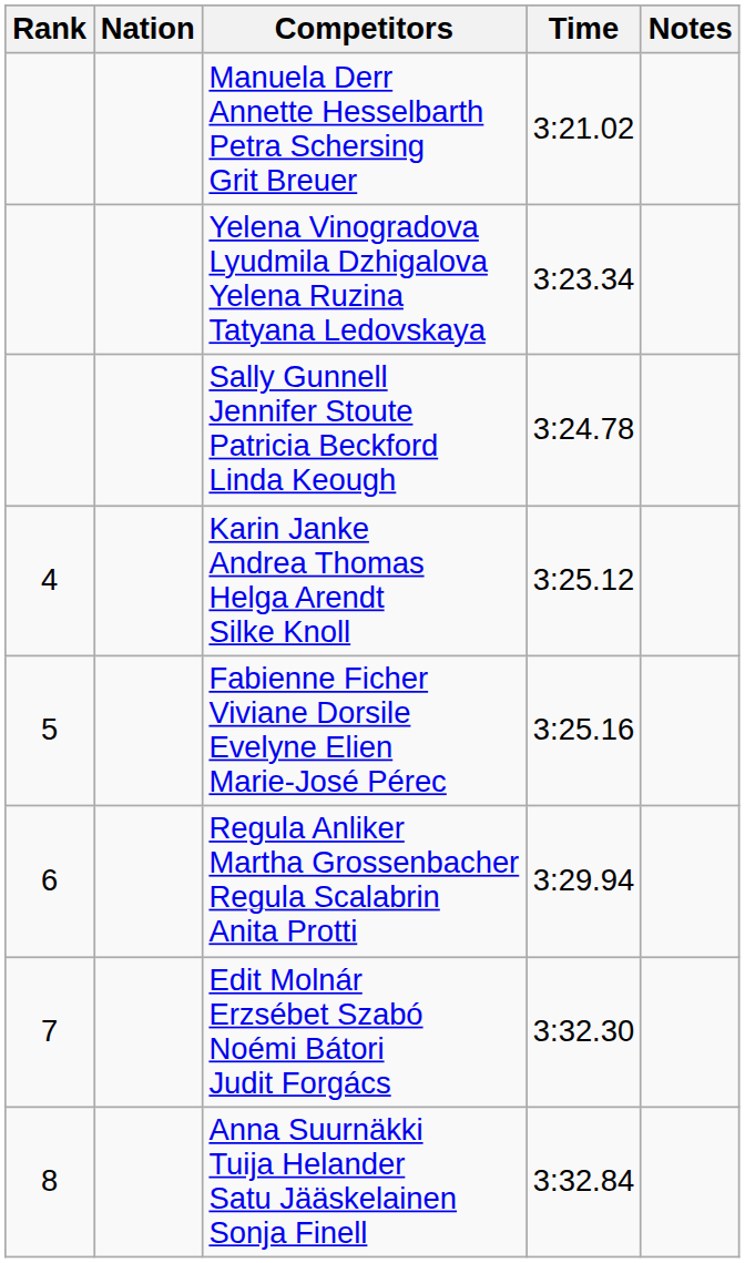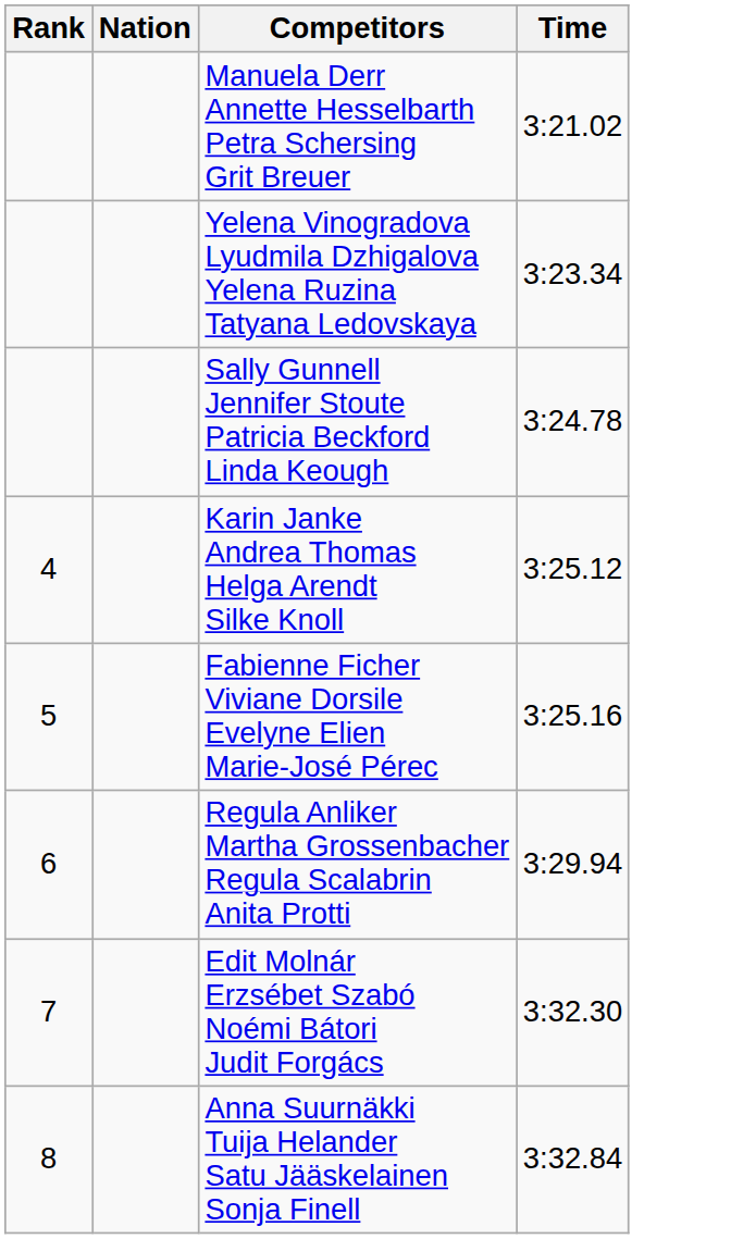 <table class="wikitable sortable" style="text-align:center">
 <tr>
 <th>Rank</th>
 <th>Nation</th>
 <th>Competitors</th>
 <th>Time</th>
-<th>Notes</th>
 </tr>
 <tr>
 <td></td>
 <td align=left></td>
 <td align=left><a href='#'>Manuela Derr</a><br><a href='#'>Annette Hesselbarth</a><br><a href='#'>Petra Schersing</a><br><a href='#'>Grit Breuer</a></td>
 <td>3:21.02</td>
-<td></td>
 </tr>
 <tr>
 <td></td>
 <td align=left></td>
 <td align=left><a href='#'>Yelena Vinogradova</a><br><a href='#'>Lyudmila Dzhigalova</a><br><a href='#'>Yelena Ruzina</a><br><a href='#'>Tatyana Ledovskaya</a></td>
 <td>3:23.34</td>
-<td></td>
 </tr>
 <tr>
 <td></td>
 <td align=left></td>
 <td align=left><a href='#'>Sally Gunnell</a><br><a href='#'>Jennifer Stoute</a><br><a href='#'>Patricia Beckford</a><br><a href='#'>Linda Keough</a></td>
 <td>3:24.78</td>
-<td></td>
 </tr>
 <tr>
 <td>4</td>
 <td align=left></td>
 <td align=left><a href='#'>Karin Janke</a><br><a href='#'>Andrea Thomas</a><br><a href='#'>Helga Arendt</a><br><a href='#'>Silke Knoll</a></td>
 <td>3:25.12</td>
-<td></td>
 </tr>
 <tr>
 <td>5</td>
 <td align=left></td>
 <td align=left><a href='#'>Fabienne Ficher</a><br><a href='#'>Viviane Dorsile</a><br><a href='#'>Evelyne Elien</a><br><a href='#'>Marie-José Pérec</a></td>
 <td>3:25.16</td>
-<td></td>
 </tr>
 <tr>
 <td>6</td>
 <td align=left></td>
 <td align=left><a href='#'>Regula Anliker</a><br><a href='#'>Martha Grossenbacher</a><br><a href='#'>Regula Scalabrin</a><br><a href='#'>Anita Protti</a></td>
 <td>3:29.94</td>
-<td></td>
 </tr>
 <tr>
 <td>7</td>
 <td align=left></td>
 <td align=left><a href='#'>Edit Molnár</a><br><a href='#'>Erzsébet Szabó</a><br><a href='#'>Noémi Bátori</a><br><a href='#'>Judit Forgács</a></td>
 <td>3:32.30</td>
-<td></td>
 </tr>
 <tr>
 <td>8</td>
 <td align=left></td>
 <td align=left><a href='#'>Anna Suurnäkki</a><br><a href='#'>Tuija Helander</a><br><a href='#'>Satu Jääskelainen</a><br><a href='#'>Sonja Finell</a></td>
 <td>3:32.84</td>
-<td></td>
 </tr>
 </table>
